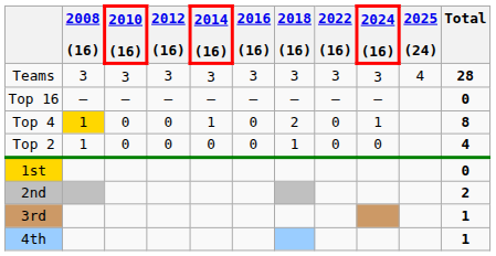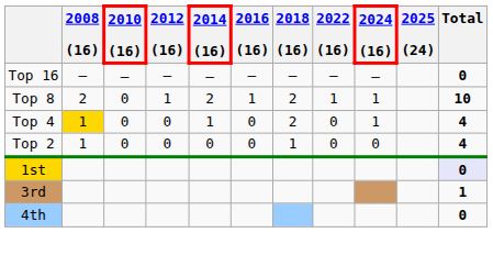 <table class="wikitable" style="text-align: center">
 <tr valign=top>
 <th></th>
 <th><a href='#'>2008</a><br> <br> (16)</th>
 <th style="border:3px solid red"><a href='#'>2010</a><br> <br> (16)</th>
 <th><a href='#'>2012</a><br> <br> (16)</th>
 <th style="border:3px solid red"><a href='#'>2014</a><br> <br> (16)</th>
 <th><a href='#'>2016</a><br> <br> (16)</th>
 <th><a href='#'>2018</a><br> <br> (16)</th>
 <th><a href='#'>2022</a><br> <br> (16)</th>
 <th style="border:3px solid red"><a href='#'>2024</a><br> <br> (16)</th>
 <th><a href='#'>2025</a><br> <br> (24)</th>
 <th>Total</th>
 </tr>
 <tr>
-<td>Teams</td>
-<td>3</td>
-<td>3</td>
-<td>3</td>
-<td>3</td>
-<td>3</td>
-<td>3</td>
-<td>3</td>
-<td>3</td>
-<td>4</td>
-<td><strong>28</strong></td>
-</tr>
-<tr>
 <td>Top 16</td>
 <td>—</td>
 <td>—</td>
 <td>—</td>
 <td>—</td>
 <td>—</td>
 <td>—</td>
 <td>—</td>
 <td>—</td>
 <td></td>
 <td><strong>0</strong></td>
 </tr>
 <tr>
+<td>Top 8</td>
+<td>2</td>
+<td>0</td>
+<td>1</td>
+<td>2</td>
+<td>1</td>
+<td>2</td>
+<td>1</td>
+<td>1</td>
+<td></td>
+<td><strong>10</strong></td>
+</tr>
+<tr>
 <td>Top 4</td>
 <td style="background: gold;">1</td>
 <td>0</td>
 <td>0</td>
 <td>1</td>
 <td>0</td>
 <td>2</td>
 <td>0</td>
 <td>1</td>
 <td></td>
-<td><strong>8</strong></td>
+<td><strong>4</strong></td>
 </tr>
 <tr>
 <td>Top 2</td>
 <td>1</td>
 <td>0</td>
 <td>0</td>
 <td>0</td>
 <td>0</td>
 <td>1</td>
 <td>0</td>
 <td>0</td>
 <td></td>
 <td><strong>4</strong></td>
 </tr>
 <tr style="border-top:3px solid green;">
 <td bgcolor=gold>1st</td>
 <td></td>
 <td></td>
 <td></td>
 <td></td>
 <td></td>
 <td></td>
 <td></td>
 <td></td>
 <td></td>
-<td><strong>0</strong></td>
-</tr>
-<tr>
-<td bgcolor=silver>2nd</td>
-<td bgcolor=silver></td>
-<td></td>
-<td></td>
-<td></td>
-<td></td>
-<td bgcolor=silver></td>
-<td></td>
-<td></td>
-<td></td>
-<td><strong>2</strong></td>
+<td style="background: lavender;"><strong>0</strong></td>
 </tr>
 <tr>
 <td bgcolor=#cc9966>3rd</td>
 <td></td>
 <td></td>
 <td></td>
 <td></td>
 <td></td>
 <td></td>
 <td></td>
 <td bgcolor=#cc9966></td>
 <td></td>
 <td><strong>1</strong></td>
 </tr>
 <tr>
 <td bgcolor=#9acdff>4th</td>
 <td></td>
 <td></td>
 <td></td>
 <td></td>
 <td></td>
 <td bgcolor=#9acdff></td>
 <td></td>
 <td></td>
 <td></td>
-<td><strong>1</strong></td>
+<td><strong>0</strong></td>
 </tr>
 </table>
